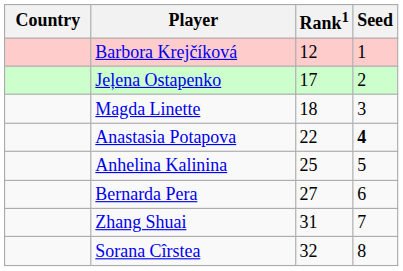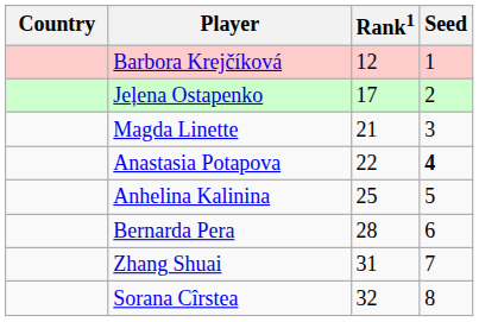 <table class="wikitable" border="1">
 <tr>
 <th width="70">Country</th>
 <th width="175">Player</th>
 <th>Rank<sup>1</sup></th>
 <th>Seed</th>
 </tr>
 <tr style="background:#fcc;">
 <td></td>
 <td><a href='#'>Barbora Krejčíková</a></td>
 <td>12</td>
 <td>1</td>
 </tr>
 <tr style="background:#cfc;">
 <td></td>
 <td><a href='#'>Jeļena Ostapenko</a></td>
 <td>17</td>
 <td>2</td>
 </tr>
 <tr>
 <td></td>
 <td><a href='#'>Magda Linette</a></td>
-<td>18</td>
+<td>21</td>
 <td>3</td>
 </tr>
 <tr>
 <td></td>
 <td><a href='#'>Anastasia Potapova</a></td>
 <td>22</td>
 <td><strong>4</strong></td>
 </tr>
 <tr>
 <td></td>
 <td><a href='#'>Anhelina Kalinina</a></td>
 <td>25</td>
 <td>5</td>
 </tr>
 <tr>
 <td></td>
 <td><a href='#'>Bernarda Pera</a></td>
-<td>27</td>
+<td>28</td>
 <td>6</td>
 </tr>
 <tr>
 <td></td>
 <td><a href='#'>Zhang Shuai</a></td>
 <td>31</td>
 <td>7</td>
 </tr>
 <tr>
 <td></td>
 <td><a href='#'>Sorana Cîrstea</a></td>
 <td>32</td>
 <td>8</td>
 </tr>
 </table>
